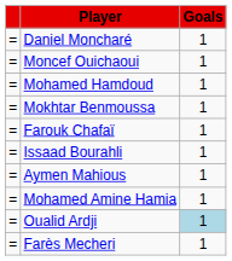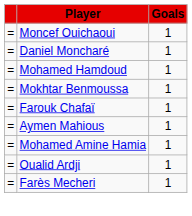 <table border="0" class="wikitable" style="text-align:center;font-size:95%">
 <tr>
 <th scope=col style="color:#000000; background:#E60000;"></th>
 <th scope=col style="color:#000000; background:#E60000;">Player</th>
 <th scope=col style="color:#000000; background:#E60000;">Goals</th>
 </tr>
 <tr>
 <td align=left>=</td>
-<td align=left> <a href='#'>Daniel Moncharé</a></td>
+<td align=left> <a href='#'>Moncef Ouichaoui</a></td>
 <td align=center>1</td>
 </tr>
 <tr>
 <td align=left>=</td>
-<td align=left> <a href='#'>Moncef Ouichaoui</a></td>
+<td align=left> <a href='#'>Daniel Moncharé</a></td>
 <td align=center>1</td>
 </tr>
 <tr>
 <td align=left>=</td>
 <td align=left> <a href='#'>Mohamed Hamdoud</a></td>
 <td align=center>1</td>
 </tr>
 <tr>
 <td align=left>=</td>
 <td align=left> <a href='#'>Mokhtar Benmoussa</a></td>
 <td align=center>1</td>
 </tr>
 <tr>
 <td align=left>=</td>
 <td align=left> <a href='#'>Farouk Chafaï</a></td>
 <td align=center>1</td>
 </tr>
 <tr>
 <td align=left>=</td>
-<td align=left> <a href='#'>Issaad Bourahli</a></td>
-<td align=center>1</td>
-</tr>
-<tr>
-<td align=left>=</td>
 <td align=left> <a href='#'>Aymen Mahious</a></td>
 <td align=center>1</td>
 </tr>
 <tr>
 <td align=left>=</td>
 <td align=left> <a href='#'>Mohamed Amine Hamia</a></td>
 <td align=center>1</td>
 </tr>
 <tr>
 <td align=left>=</td>
 <td align=left> <a href='#'>Oualid Ardji</a></td>
-<td align=center style="background: lightblue;">1</td>
+<td align=center>1</td>
 </tr>
 <tr>
 <td align=left>=</td>
 <td align=left> <a href='#'>Farès Mecheri</a></td>
 <td align=center>1</td>
 </tr>
 </table>
